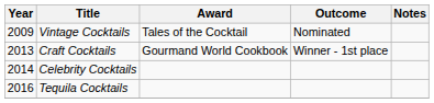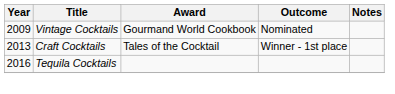 <table class="wikitable sortable">
 <tr>
 <th>Year</th>
 <th>Title</th>
 <th>Award</th>
 <th>Outcome</th>
 <th class="unsortable">Notes</th>
 </tr>
 <tr>
 <td>2009</td>
 <td><em>Vintage Cocktails</em></td>
-<td>Tales of the Cocktail</td>
+<td>Gourmand World Cookbook</td>
 <td>Nominated</td>
 <td></td>
 </tr>
 <tr>
 <td>2013</td>
 <td><em>Craft Cocktails</em></td>
-<td>Gourmand World Cookbook</td>
+<td>Tales of the Cocktail</td>
 <td>Winner - 1st place</td>
-<td></td>
-</tr>
-<tr>
-<td>2014</td>
-<td><em>Celebrity Cocktails</em></td>
-<td></td>
-<td></td>
 <td></td>
 </tr>
 <tr>
 <td>2016</td>
 <td><em>Tequila Cocktails</em></td>
 <td></td>
 <td></td>
 <td></td>
 </tr>
 <tr>
 </tr>
 </table>
